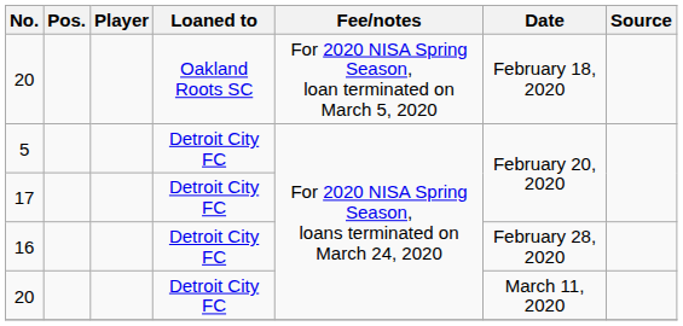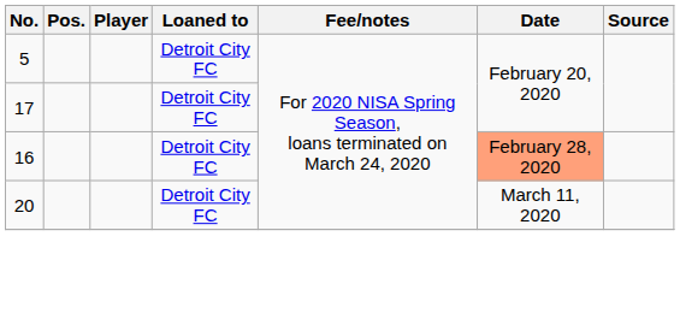 <table class="wikitable sortable" style="width:90%; text-align:center; font-size:95%; text-align:left;">
 <tr>
 <th><strong>No.</strong></th>
 <th><strong>Pos.</strong></th>
 <th><strong>Player</strong></th>
 <th><strong>Loaned to</strong></th>
 <th><strong>Fee/notes</strong></th>
 <th><strong>Date</strong></th>
 <th><strong>Source</strong></th>
-</tr>
-<tr>
-<td align=center>20</td>
-<td align=center></td>
-<td align=center></td>
-<td align=center> <a href='#'>Oakland Roots SC</a></td>
-<td align=center>For <a href='#'>2020 NISA Spring Season</a>,<br>loan terminated on March 5, 2020</td>
-<td align=center>February 18, 2020</td>
-<td align=center></td>
 </tr>
 <tr>
 <td align=center>5</td>
 <td align=center></td>
 <td align=center></td>
 <td align=center> <a href='#'>Detroit City FC</a></td>
 <td align=center rowspan=4>For <a href='#'>2020 NISA Spring Season</a>,<br>loans terminated on March 24, 2020</td>
 <td align=center rowspan=2>February 20, 2020</td>
 <td align=center rowspan=2></td>
 </tr>
 <tr>
 <td align=center>17</td>
 <td align=center></td>
 <td align=center></td>
 <td align=center> <a href='#'>Detroit City FC</a></td>
 </tr>
 <tr>
 <td align=center>16</td>
 <td align=center></td>
 <td align=center></td>
 <td align=center> <a href='#'>Detroit City FC</a></td>
-<td align=center>February 28, 2020</td>
+<td align=center style="background: lightsalmon;">February 28, 2020</td>
 <td align=center></td>
 </tr>
 <tr>
 <td align=center>20</td>
 <td align=center></td>
 <td align=center></td>
 <td align=center> <a href='#'>Detroit City FC</a></td>
 <td align=center>March 11, 2020</td>
 <td align=center></td>
 </tr>
 <tr>
 </tr>
 </table>
